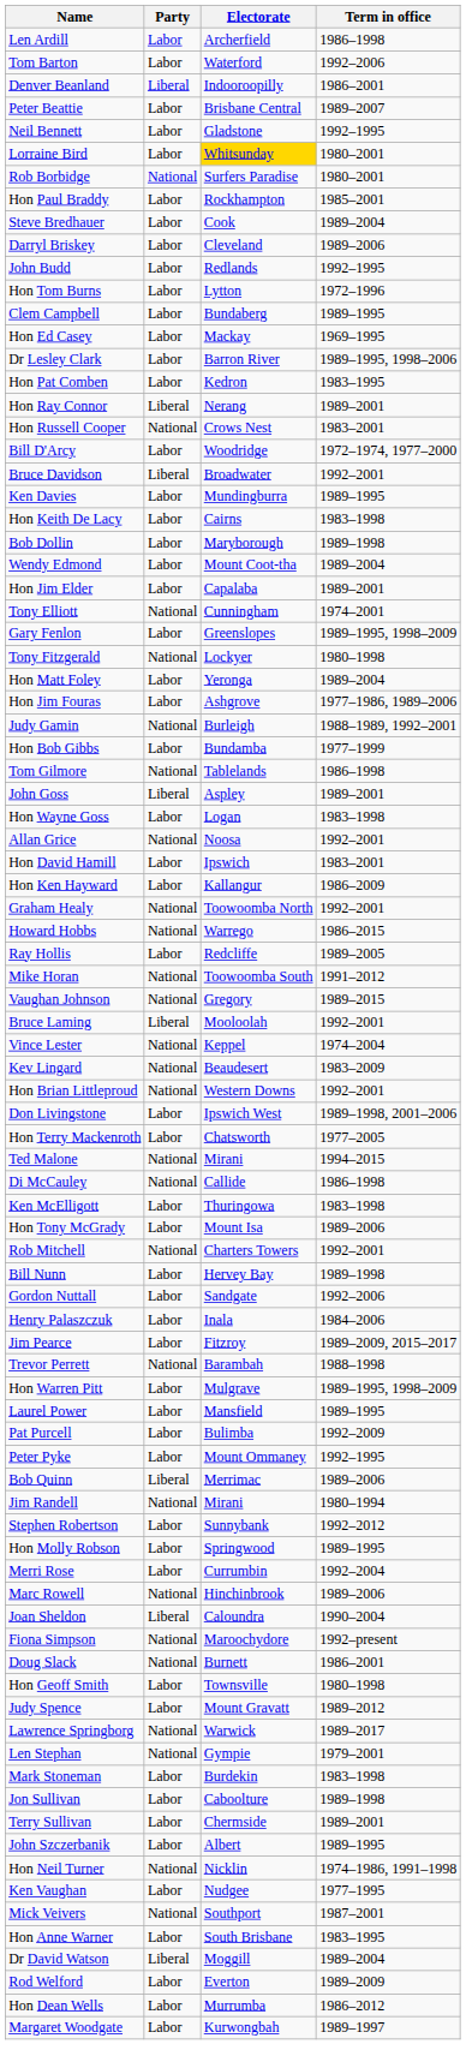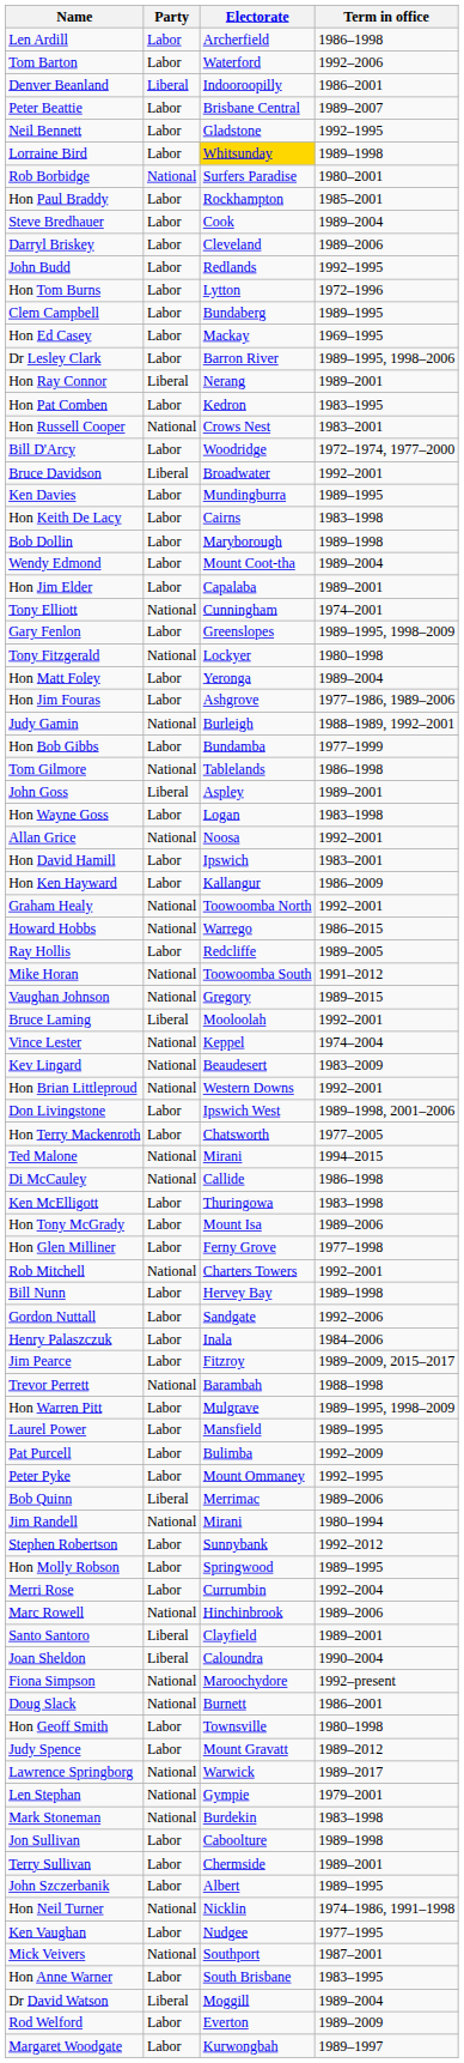 <table class="wikitable sortable">
 <tr>
 <th>Name</th>
 <th>Party</th>
 <th><a href='#'>Electorate</a></th>
 <th>Term in office</th>
 </tr>
 <tr>
 <td><a href='#'>Len Ardill</a></td>
 <td><a href='#'>Labor</a></td>
 <td><a href='#'>Archerfield</a></td>
 <td>1986–1998</td>
 </tr>
 <tr>
 <td><a href='#'>Tom Barton</a></td>
 <td>Labor</td>
 <td><a href='#'>Waterford</a></td>
 <td>1992–2006</td>
 </tr>
 <tr>
 <td><a href='#'>Denver Beanland</a></td>
 <td><a href='#'>Liberal</a></td>
 <td><a href='#'>Indooroopilly</a></td>
 <td>1986–2001</td>
 </tr>
 <tr>
 <td><a href='#'>Peter Beattie</a></td>
 <td>Labor</td>
 <td><a href='#'>Brisbane Central</a></td>
 <td>1989–2007</td>
 </tr>
 <tr>
 <td><a href='#'>Neil Bennett</a></td>
 <td>Labor</td>
 <td><a href='#'>Gladstone</a></td>
 <td>1992–1995</td>
 </tr>
 <tr>
 <td><a href='#'>Lorraine Bird</a></td>
 <td>Labor</td>
 <td style="background: gold;"><a href='#'>Whitsunday</a></td>
-<td>1980–2001</td>
+<td>1989–1998</td>
 </tr>
 <tr>
 <td><a href='#'>Rob Borbidge</a></td>
 <td><a href='#'>National</a></td>
 <td><a href='#'>Surfers Paradise</a></td>
 <td>1980–2001</td>
 </tr>
 <tr>
 <td>Hon <a href='#'>Paul Braddy</a></td>
 <td>Labor</td>
 <td><a href='#'>Rockhampton</a></td>
 <td>1985–2001</td>
 </tr>
 <tr>
 <td><a href='#'>Steve Bredhauer</a></td>
 <td>Labor</td>
 <td><a href='#'>Cook</a></td>
 <td>1989–2004</td>
 </tr>
 <tr>
 <td><a href='#'>Darryl Briskey</a></td>
 <td>Labor</td>
 <td><a href='#'>Cleveland</a></td>
 <td>1989–2006</td>
 </tr>
 <tr>
 <td><a href='#'>John Budd</a></td>
 <td>Labor</td>
 <td><a href='#'>Redlands</a></td>
 <td>1992–1995</td>
 </tr>
 <tr>
 <td>Hon <a href='#'>Tom Burns</a></td>
 <td>Labor</td>
 <td><a href='#'>Lytton</a></td>
 <td>1972–1996</td>
 </tr>
 <tr>
 <td><a href='#'>Clem Campbell</a></td>
 <td>Labor</td>
 <td><a href='#'>Bundaberg</a></td>
 <td>1989–1995</td>
 </tr>
 <tr>
 <td>Hon <a href='#'>Ed Casey</a></td>
 <td>Labor</td>
 <td><a href='#'>Mackay</a></td>
 <td>1969–1995</td>
 </tr>
 <tr>
 <td>Dr <a href='#'>Lesley Clark</a></td>
 <td>Labor</td>
 <td><a href='#'>Barron River</a></td>
 <td>1989–1995, 1998–2006</td>
 </tr>
 <tr>
+<td>Hon <a href='#'>Ray Connor</a></td>
+<td>Liberal</td>
+<td><a href='#'>Nerang</a></td>
+<td>1989–2001</td>
+</tr>
+<tr>
 <td>Hon <a href='#'>Pat Comben</a></td>
 <td>Labor</td>
 <td><a href='#'>Kedron</a></td>
 <td>1983–1995</td>
-</tr>
-<tr>
-<td>Hon <a href='#'>Ray Connor</a></td>
-<td>Liberal</td>
-<td><a href='#'>Nerang</a></td>
-<td>1989–2001</td>
 </tr>
 <tr>
 <td>Hon <a href='#'>Russell Cooper</a></td>
 <td>National</td>
 <td><a href='#'>Crows Nest</a></td>
 <td>1983–2001</td>
 </tr>
 <tr>
 <td><a href='#'>Bill D'Arcy</a></td>
 <td>Labor</td>
 <td><a href='#'>Woodridge</a></td>
 <td>1972–1974, 1977–2000</td>
 </tr>
 <tr>
 <td><a href='#'>Bruce Davidson</a></td>
 <td>Liberal</td>
 <td><a href='#'>Broadwater</a></td>
 <td>1992–2001</td>
 </tr>
 <tr>
 <td><a href='#'>Ken Davies</a></td>
 <td>Labor</td>
 <td><a href='#'>Mundingburra</a></td>
 <td>1989–1995</td>
 </tr>
 <tr>
 <td>Hon <a href='#'>Keith De Lacy</a></td>
 <td>Labor</td>
 <td><a href='#'>Cairns</a></td>
 <td>1983–1998</td>
 </tr>
 <tr>
 <td><a href='#'>Bob Dollin</a></td>
 <td>Labor</td>
 <td><a href='#'>Maryborough</a></td>
 <td>1989–1998</td>
 </tr>
 <tr>
 <td><a href='#'>Wendy Edmond</a></td>
 <td>Labor</td>
 <td><a href='#'>Mount Coot-tha</a></td>
 <td>1989–2004</td>
 </tr>
 <tr>
 <td>Hon <a href='#'>Jim Elder</a></td>
 <td>Labor</td>
 <td><a href='#'>Capalaba</a></td>
 <td>1989–2001</td>
 </tr>
 <tr>
 <td><a href='#'>Tony Elliott</a></td>
 <td>National</td>
 <td><a href='#'>Cunningham</a></td>
 <td>1974–2001</td>
 </tr>
 <tr>
 <td><a href='#'>Gary Fenlon</a></td>
 <td>Labor</td>
 <td><a href='#'>Greenslopes</a></td>
 <td>1989–1995, 1998–2009</td>
 </tr>
 <tr>
 <td><a href='#'>Tony Fitzgerald</a></td>
 <td>National</td>
 <td><a href='#'>Lockyer</a></td>
 <td>1980–1998</td>
 </tr>
 <tr>
 <td>Hon <a href='#'>Matt Foley</a></td>
 <td>Labor</td>
 <td><a href='#'>Yeronga</a></td>
 <td>1989–2004</td>
 </tr>
 <tr>
 <td>Hon <a href='#'>Jim Fouras</a></td>
 <td>Labor</td>
 <td><a href='#'>Ashgrove</a></td>
 <td>1977–1986, 1989–2006</td>
 </tr>
 <tr>
 <td><a href='#'>Judy Gamin</a></td>
 <td>National</td>
 <td><a href='#'>Burleigh</a></td>
 <td>1988–1989, 1992–2001</td>
 </tr>
 <tr>
 <td>Hon <a href='#'>Bob Gibbs</a></td>
 <td>Labor</td>
 <td><a href='#'>Bundamba</a></td>
 <td>1977–1999</td>
 </tr>
 <tr>
 <td><a href='#'>Tom Gilmore</a></td>
 <td>National</td>
 <td><a href='#'>Tablelands</a></td>
 <td>1986–1998</td>
 </tr>
 <tr>
 <td><a href='#'>John Goss</a></td>
 <td>Liberal</td>
 <td><a href='#'>Aspley</a></td>
 <td>1989–2001</td>
 </tr>
 <tr>
 <td>Hon <a href='#'>Wayne Goss</a></td>
 <td>Labor</td>
 <td><a href='#'>Logan</a></td>
 <td>1983–1998</td>
 </tr>
 <tr>
 <td><a href='#'>Allan Grice</a></td>
 <td>National</td>
 <td><a href='#'>Noosa</a></td>
 <td>1992–2001</td>
 </tr>
 <tr>
 <td>Hon <a href='#'>David Hamill</a></td>
 <td>Labor</td>
 <td><a href='#'>Ipswich</a></td>
 <td>1983–2001</td>
 </tr>
 <tr>
 <td>Hon <a href='#'>Ken Hayward</a></td>
 <td>Labor</td>
 <td><a href='#'>Kallangur</a></td>
 <td>1986–2009</td>
 </tr>
 <tr>
 <td><a href='#'>Graham Healy</a></td>
 <td>National</td>
 <td><a href='#'>Toowoomba North</a></td>
 <td>1992–2001</td>
 </tr>
 <tr>
 <td><a href='#'>Howard Hobbs</a></td>
 <td>National</td>
 <td><a href='#'>Warrego</a></td>
 <td>1986–2015</td>
 </tr>
 <tr>
 <td><a href='#'>Ray Hollis</a></td>
 <td>Labor</td>
 <td><a href='#'>Redcliffe</a></td>
 <td>1989–2005</td>
 </tr>
 <tr>
 <td><a href='#'>Mike Horan</a></td>
 <td>National</td>
 <td><a href='#'>Toowoomba South</a></td>
 <td>1991–2012</td>
 </tr>
 <tr>
 <td><a href='#'>Vaughan Johnson</a></td>
 <td>National</td>
 <td><a href='#'>Gregory</a></td>
 <td>1989–2015</td>
 </tr>
 <tr>
 <td><a href='#'>Bruce Laming</a></td>
 <td>Liberal</td>
 <td><a href='#'>Mooloolah</a></td>
 <td>1992–2001</td>
 </tr>
 <tr>
 <td><a href='#'>Vince Lester</a></td>
 <td>National</td>
 <td><a href='#'>Keppel</a></td>
 <td>1974–2004</td>
 </tr>
 <tr>
 <td><a href='#'>Kev Lingard</a></td>
 <td>National</td>
 <td><a href='#'>Beaudesert</a></td>
 <td>1983–2009</td>
 </tr>
 <tr>
 <td>Hon <a href='#'>Brian Littleproud</a></td>
 <td>National</td>
 <td><a href='#'>Western Downs</a></td>
 <td>1992–2001</td>
 </tr>
 <tr>
 <td><a href='#'>Don Livingstone</a></td>
 <td>Labor</td>
 <td><a href='#'>Ipswich West</a></td>
 <td>1989–1998, 2001–2006</td>
 </tr>
 <tr>
 <td>Hon <a href='#'>Terry Mackenroth</a></td>
 <td>Labor</td>
 <td><a href='#'>Chatsworth</a></td>
 <td>1977–2005</td>
 </tr>
 <tr>
 <td><a href='#'>Ted Malone</a> </td>
 <td>National</td>
 <td><a href='#'>Mirani</a></td>
 <td>1994–2015</td>
 </tr>
 <tr>
 <td><a href='#'>Di McCauley</a></td>
 <td>National</td>
 <td><a href='#'>Callide</a></td>
 <td>1986–1998</td>
 </tr>
 <tr>
 <td><a href='#'>Ken McElligott</a></td>
 <td>Labor</td>
 <td><a href='#'>Thuringowa</a></td>
 <td>1983–1998</td>
 </tr>
 <tr>
 <td>Hon <a href='#'>Tony McGrady</a></td>
 <td>Labor</td>
 <td><a href='#'>Mount Isa</a></td>
 <td>1989–2006</td>
 </tr>
 <tr>
+<td>Hon <a href='#'>Glen Milliner</a></td>
+<td>Labor</td>
+<td><a href='#'>Ferny Grove</a></td>
+<td>1977–1998</td>
+</tr>
+<tr>
 <td><a href='#'>Rob Mitchell</a></td>
 <td>National</td>
 <td><a href='#'>Charters Towers</a></td>
 <td>1992–2001</td>
 </tr>
 <tr>
 <td><a href='#'>Bill Nunn</a></td>
 <td>Labor</td>
 <td><a href='#'>Hervey Bay</a></td>
 <td>1989–1998</td>
 </tr>
 <tr>
 <td><a href='#'>Gordon Nuttall</a></td>
 <td>Labor</td>
 <td><a href='#'>Sandgate</a></td>
 <td>1992–2006</td>
 </tr>
 <tr>
 <td><a href='#'>Henry Palaszczuk</a></td>
 <td>Labor</td>
 <td><a href='#'>Inala</a></td>
 <td>1984–2006</td>
 </tr>
 <tr>
 <td><a href='#'>Jim Pearce</a></td>
 <td>Labor</td>
 <td><a href='#'>Fitzroy</a></td>
 <td>1989–2009, 2015–2017</td>
 </tr>
 <tr>
 <td><a href='#'>Trevor Perrett</a></td>
 <td>National</td>
 <td><a href='#'>Barambah</a></td>
 <td>1988–1998</td>
 </tr>
 <tr>
 <td>Hon <a href='#'>Warren Pitt</a></td>
 <td>Labor</td>
 <td><a href='#'>Mulgrave</a></td>
 <td>1989–1995, 1998–2009</td>
 </tr>
 <tr>
 <td><a href='#'>Laurel Power</a></td>
 <td>Labor</td>
 <td><a href='#'>Mansfield</a></td>
 <td>1989–1995</td>
 </tr>
 <tr>
 <td><a href='#'>Pat Purcell</a></td>
 <td>Labor</td>
 <td><a href='#'>Bulimba</a></td>
 <td>1992–2009</td>
 </tr>
 <tr>
 <td><a href='#'>Peter Pyke</a></td>
 <td>Labor</td>
 <td><a href='#'>Mount Ommaney</a></td>
 <td>1992–1995</td>
 </tr>
 <tr>
 <td><a href='#'>Bob Quinn</a></td>
 <td>Liberal</td>
 <td><a href='#'>Merrimac</a></td>
 <td>1989–2006</td>
 </tr>
 <tr>
 <td><a href='#'>Jim Randell</a> </td>
 <td>National</td>
 <td><a href='#'>Mirani</a></td>
 <td>1980–1994</td>
 </tr>
 <tr>
 <td><a href='#'>Stephen Robertson</a></td>
 <td>Labor</td>
 <td><a href='#'>Sunnybank</a></td>
 <td>1992–2012</td>
 </tr>
 <tr>
 <td>Hon <a href='#'>Molly Robson</a></td>
 <td>Labor</td>
 <td><a href='#'>Springwood</a></td>
 <td>1989–1995</td>
 </tr>
 <tr>
 <td><a href='#'>Merri Rose</a></td>
 <td>Labor</td>
 <td><a href='#'>Currumbin</a></td>
 <td>1992–2004</td>
 </tr>
 <tr>
 <td><a href='#'>Marc Rowell</a></td>
 <td>National</td>
 <td><a href='#'>Hinchinbrook</a></td>
 <td>1989–2006</td>
 </tr>
 <tr>
+<td><a href='#'>Santo Santoro</a></td>
+<td>Liberal</td>
+<td><a href='#'>Clayfield</a></td>
+<td>1989–2001</td>
+</tr>
+<tr>
 <td><a href='#'>Joan Sheldon</a></td>
 <td>Liberal</td>
 <td><a href='#'>Caloundra</a></td>
 <td>1990–2004</td>
 </tr>
 <tr>
 <td><a href='#'>Fiona Simpson</a></td>
 <td>National</td>
 <td><a href='#'>Maroochydore</a></td>
 <td>1992–present</td>
 </tr>
 <tr>
 <td><a href='#'>Doug Slack</a></td>
 <td>National</td>
 <td><a href='#'>Burnett</a></td>
 <td>1986–2001</td>
 </tr>
 <tr>
 <td>Hon <a href='#'>Geoff Smith</a></td>
 <td>Labor</td>
 <td><a href='#'>Townsville</a></td>
 <td>1980–1998</td>
 </tr>
 <tr>
 <td><a href='#'>Judy Spence</a></td>
 <td>Labor</td>
 <td><a href='#'>Mount Gravatt</a></td>
 <td>1989–2012</td>
 </tr>
 <tr>
 <td><a href='#'>Lawrence Springborg</a></td>
 <td>National</td>
 <td><a href='#'>Warwick</a></td>
 <td>1989–2017</td>
 </tr>
 <tr>
 <td><a href='#'>Len Stephan</a></td>
 <td>National</td>
 <td><a href='#'>Gympie</a></td>
 <td>1979–2001</td>
 </tr>
 <tr>
 <td><a href='#'>Mark Stoneman</a></td>
-<td>Labor</td>
+<td>National</td>
 <td><a href='#'>Burdekin</a></td>
 <td>1983–1998</td>
 </tr>
 <tr>
 <td><a href='#'>Jon Sullivan</a></td>
 <td>Labor</td>
 <td><a href='#'>Caboolture</a></td>
 <td>1989–1998</td>
 </tr>
 <tr>
 <td><a href='#'>Terry Sullivan</a></td>
 <td>Labor</td>
 <td><a href='#'>Chermside</a></td>
 <td>1989–2001</td>
 </tr>
 <tr>
 <td><a href='#'>John Szczerbanik</a></td>
 <td>Labor</td>
 <td><a href='#'>Albert</a></td>
 <td>1989–1995</td>
 </tr>
 <tr>
 <td>Hon <a href='#'>Neil Turner</a></td>
 <td>National</td>
 <td><a href='#'>Nicklin</a></td>
 <td>1974–1986, 1991–1998</td>
 </tr>
 <tr>
 <td><a href='#'>Ken Vaughan</a></td>
 <td>Labor</td>
 <td><a href='#'>Nudgee</a></td>
 <td>1977–1995</td>
 </tr>
 <tr>
 <td><a href='#'>Mick Veivers</a></td>
 <td>National</td>
 <td><a href='#'>Southport</a></td>
 <td>1987–2001</td>
 </tr>
 <tr>
 <td>Hon <a href='#'>Anne Warner</a></td>
 <td>Labor</td>
 <td><a href='#'>South Brisbane</a></td>
 <td>1983–1995</td>
 </tr>
 <tr>
 <td>Dr <a href='#'>David Watson</a></td>
 <td>Liberal</td>
 <td><a href='#'>Moggill</a></td>
 <td>1989–2004</td>
 </tr>
 <tr>
 <td><a href='#'>Rod Welford</a></td>
 <td>Labor</td>
 <td><a href='#'>Everton</a></td>
 <td>1989–2009</td>
 </tr>
 <tr>
-<td>Hon <a href='#'>Dean Wells</a></td>
-<td>Labor</td>
-<td><a href='#'>Murrumba</a></td>
-<td>1986–2012</td>
-</tr>
-<tr>
 <td><a href='#'>Margaret Woodgate</a></td>
 <td>Labor</td>
 <td><a href='#'>Kurwongbah</a></td>
 <td>1989–1997</td>
 </tr>
 </table>
